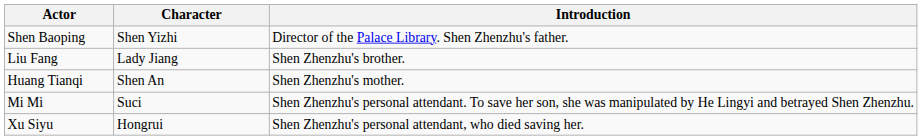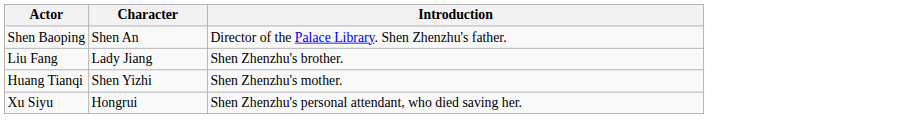 <table class="wikitable">
 <tr>
 <th style="width:12%">Actor</th>
 <th style="width:17%">Character</th>
 <th>Introduction</th>
 </tr>
 <tr>
 <td>Shen Baoping</td>
-<td>Shen Yizhi</td>
+<td>Shen An</td>
 <td>Director of the <a href='#'>Palace Library</a>. Shen Zhenzhu's father.</td>
 </tr>
 <tr>
 <td>Liu Fang</td>
 <td>Lady Jiang</td>
 <td>Shen Zhenzhu's brother.</td>
 </tr>
 <tr>
 <td>Huang Tianqi</td>
-<td>Shen An</td>
+<td>Shen Yizhi</td>
 <td>Shen Zhenzhu's mother.</td>
-</tr>
-<tr>
-<td>Mi Mi</td>
-<td>Suci</td>
-<td>Shen Zhenzhu's personal attendant. To save her son, she was manipulated by He Lingyi and betrayed Shen Zhenzhu.</td>
 </tr>
 <tr>
 <td>Xu Siyu</td>
 <td>Hongrui</td>
 <td>Shen Zhenzhu's personal attendant, who died saving her.</td>
 </tr>
 </table>
